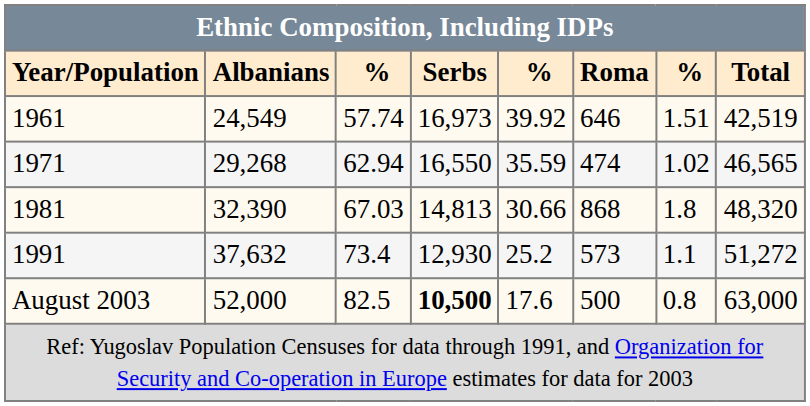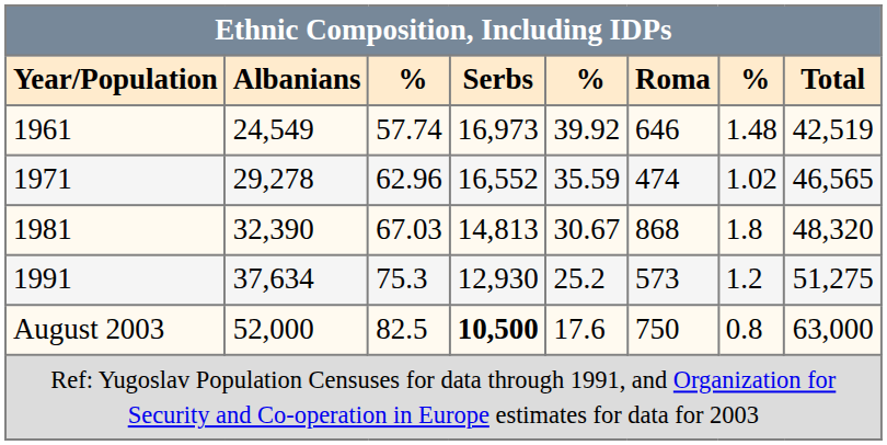 <table border="2" cellspacing="0" cellpadding="3" rules="all" width="60%" style="clear:all; margin:3px 0 0em 0em; border-style: solid; border-width: 1px; border-collapse:collapse; font-size:85%; empty-cells:show">
 <tr>
 <td colspan="8" align=center style="background:#778899; color:white"><strong>Ethnic Composition, Including IDPs</strong></td>
 </tr>
 <tr bgcolor="#FFEBCD">
 <th>Year/Population</th>
 <th>Albanians</th>
 <th> %</th>
 <th>Serbs</th>
 <th> %</th>
 <th>Roma</th>
 <th> %</th>
 <th>Total</th>
 </tr>
 <tr bgcolor="#fffaf0">
 <td>1961</td>
 <td>24,549</td>
 <td>57.74</td>
 <td>16,973</td>
 <td>39.92</td>
 <td>646</td>
-<td>1.51</td>
+<td>1.48</td>
 <td>42,519</td>
 </tr>
 <tr bgcolor="#f5f5f5">
 <td>1971</td>
-<td>29,268</td>
-<td>62.94</td>
-<td>16,550</td>
+<td>29,278</td>
+<td>62.96</td>
+<td>16,552</td>
 <td>35.59</td>
 <td>474</td>
 <td>1.02</td>
 <td>46,565</td>
 </tr>
 <tr bgcolor="#fffaf0">
 <td>1981</td>
 <td>32,390</td>
 <td>67.03</td>
 <td>14,813</td>
-<td>30.66</td>
+<td>30.67</td>
 <td>868</td>
 <td>1.8</td>
 <td>48,320</td>
 </tr>
 <tr bgcolor="#f5f5f5">
 <td>1991</td>
-<td>37,632</td>
-<td>73.4</td>
+<td>37,634</td>
+<td>75.3</td>
 <td>12,930</td>
 <td>25.2</td>
 <td>573</td>
-<td>1.1</td>
-<td>51,272</td>
+<td>1.2</td>
+<td>51,275</td>
 </tr>
 <tr bgcolor="#fffaf0">
 <td>August 2003</td>
 <td>52,000</td>
 <td>82.5</td>
 <td><strong>10,500</strong></td>
 <td>17.6</td>
-<td>500</td>
+<td>750</td>
 <td>0.8</td>
 <td>63,000</td>
 </tr>
 <tr>
 <td colspan="8" align=center style="background:#dcdcdc;"><small>Ref: Yugoslav Population Censuses for data through 1991, and <a href='#'>Organization for Security and Co-operation in Europe</a> estimates for data for 2003</small></td>
 </tr>
 </table>
